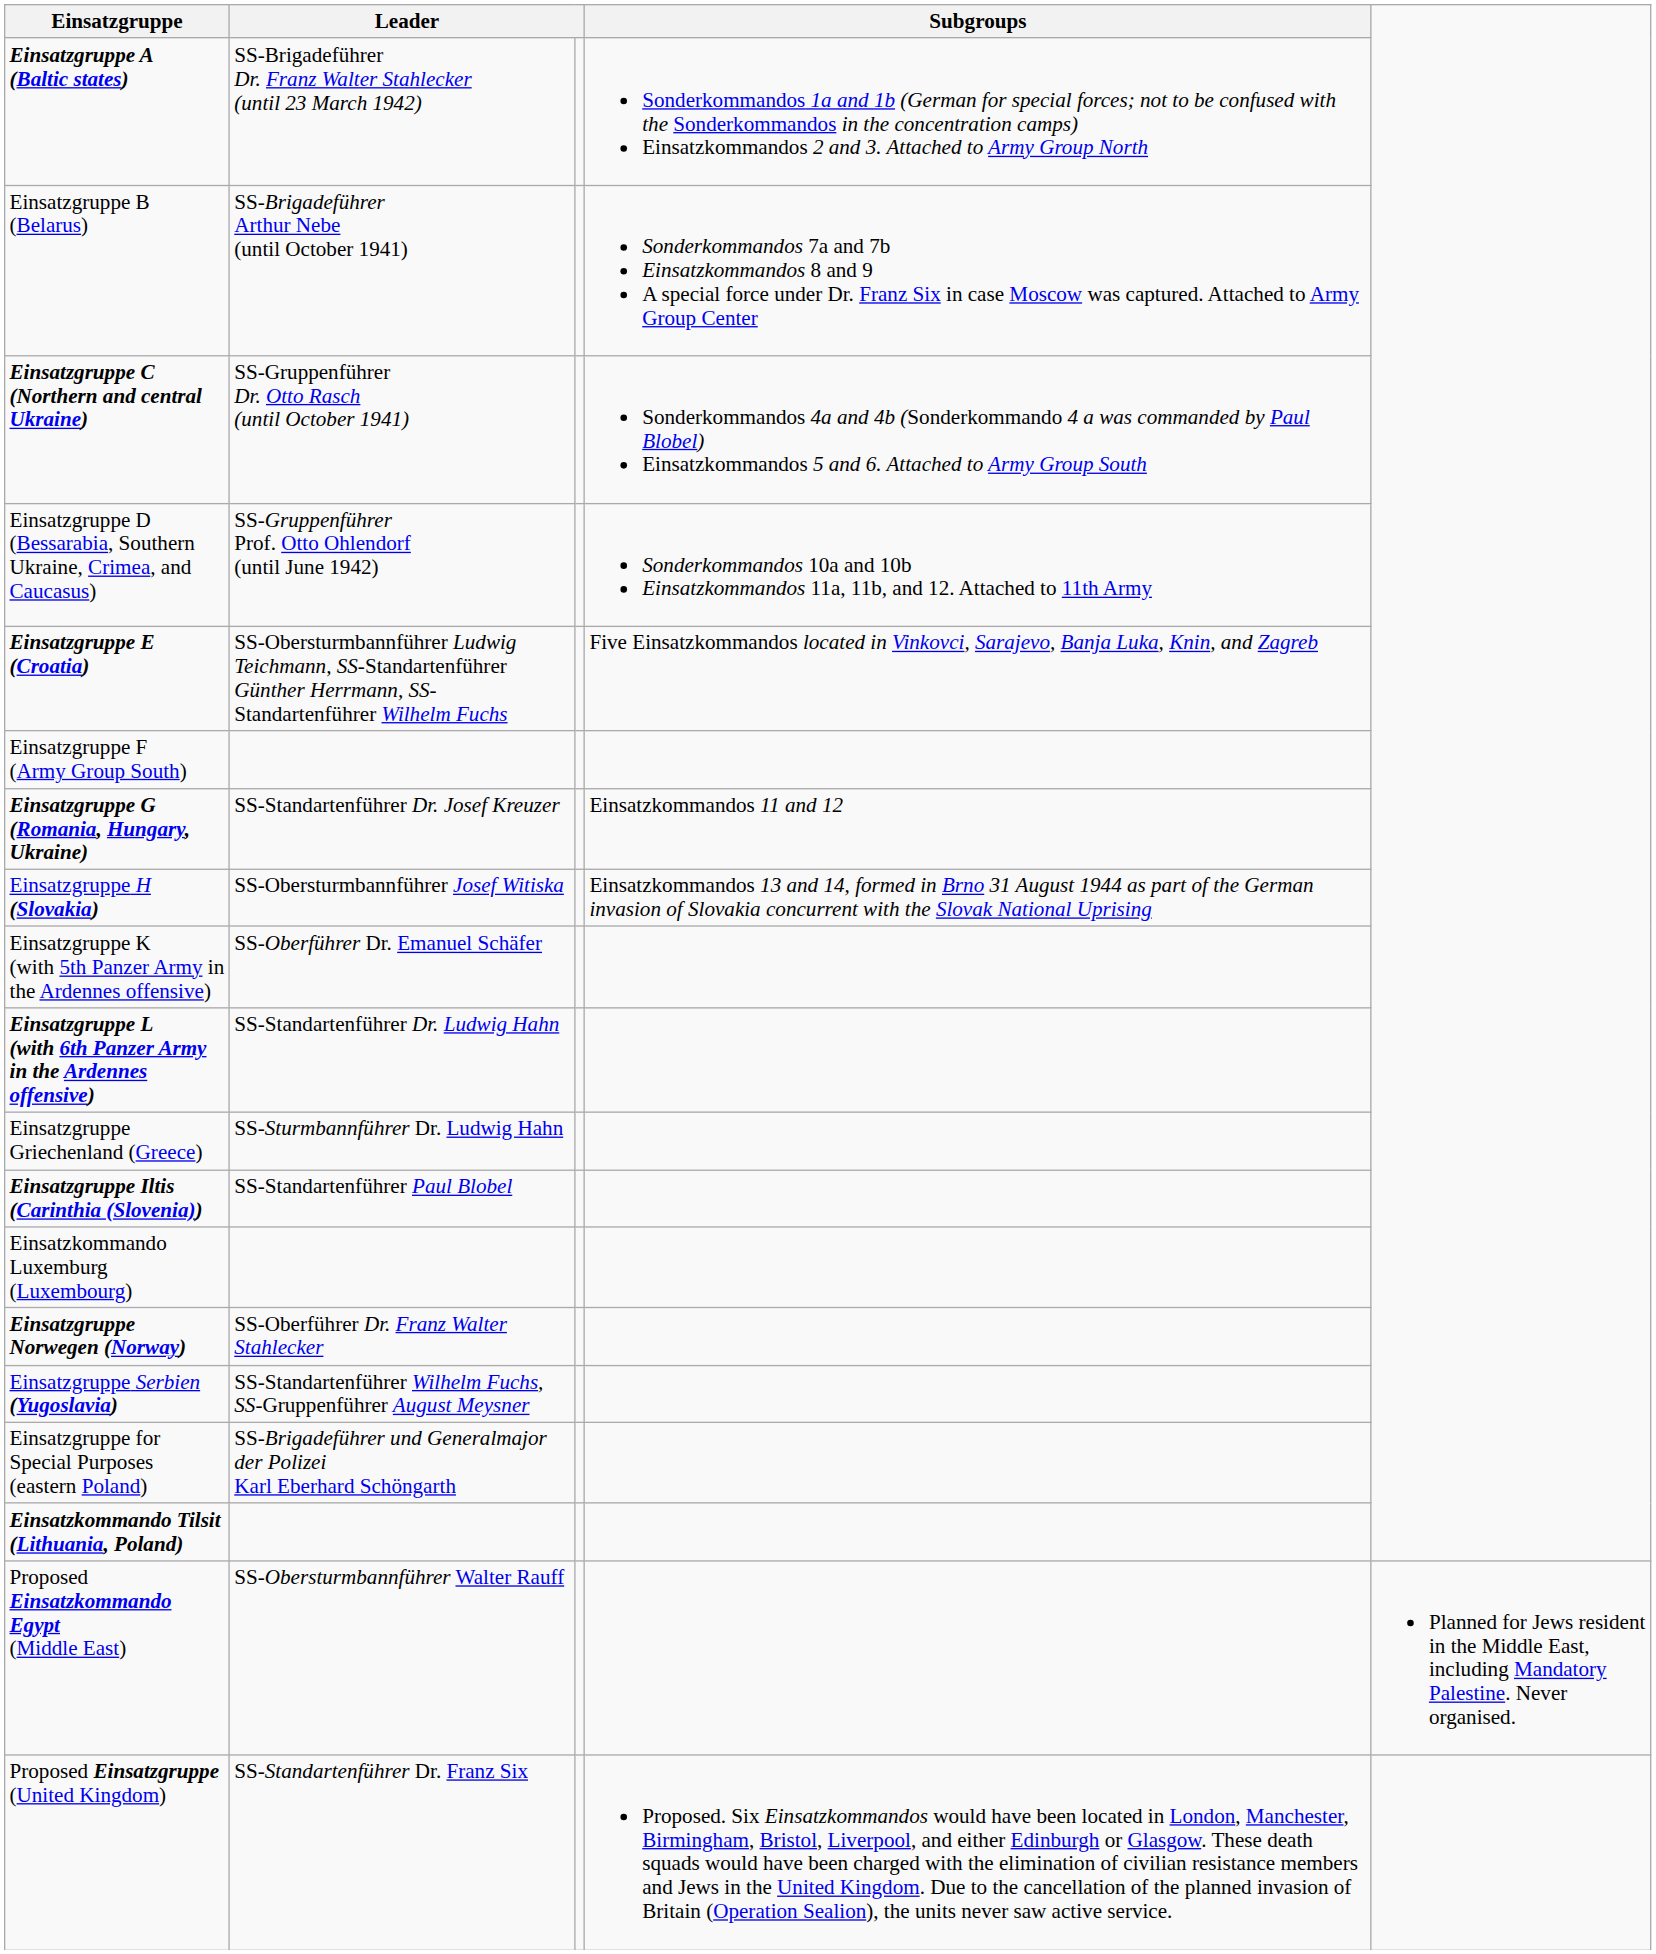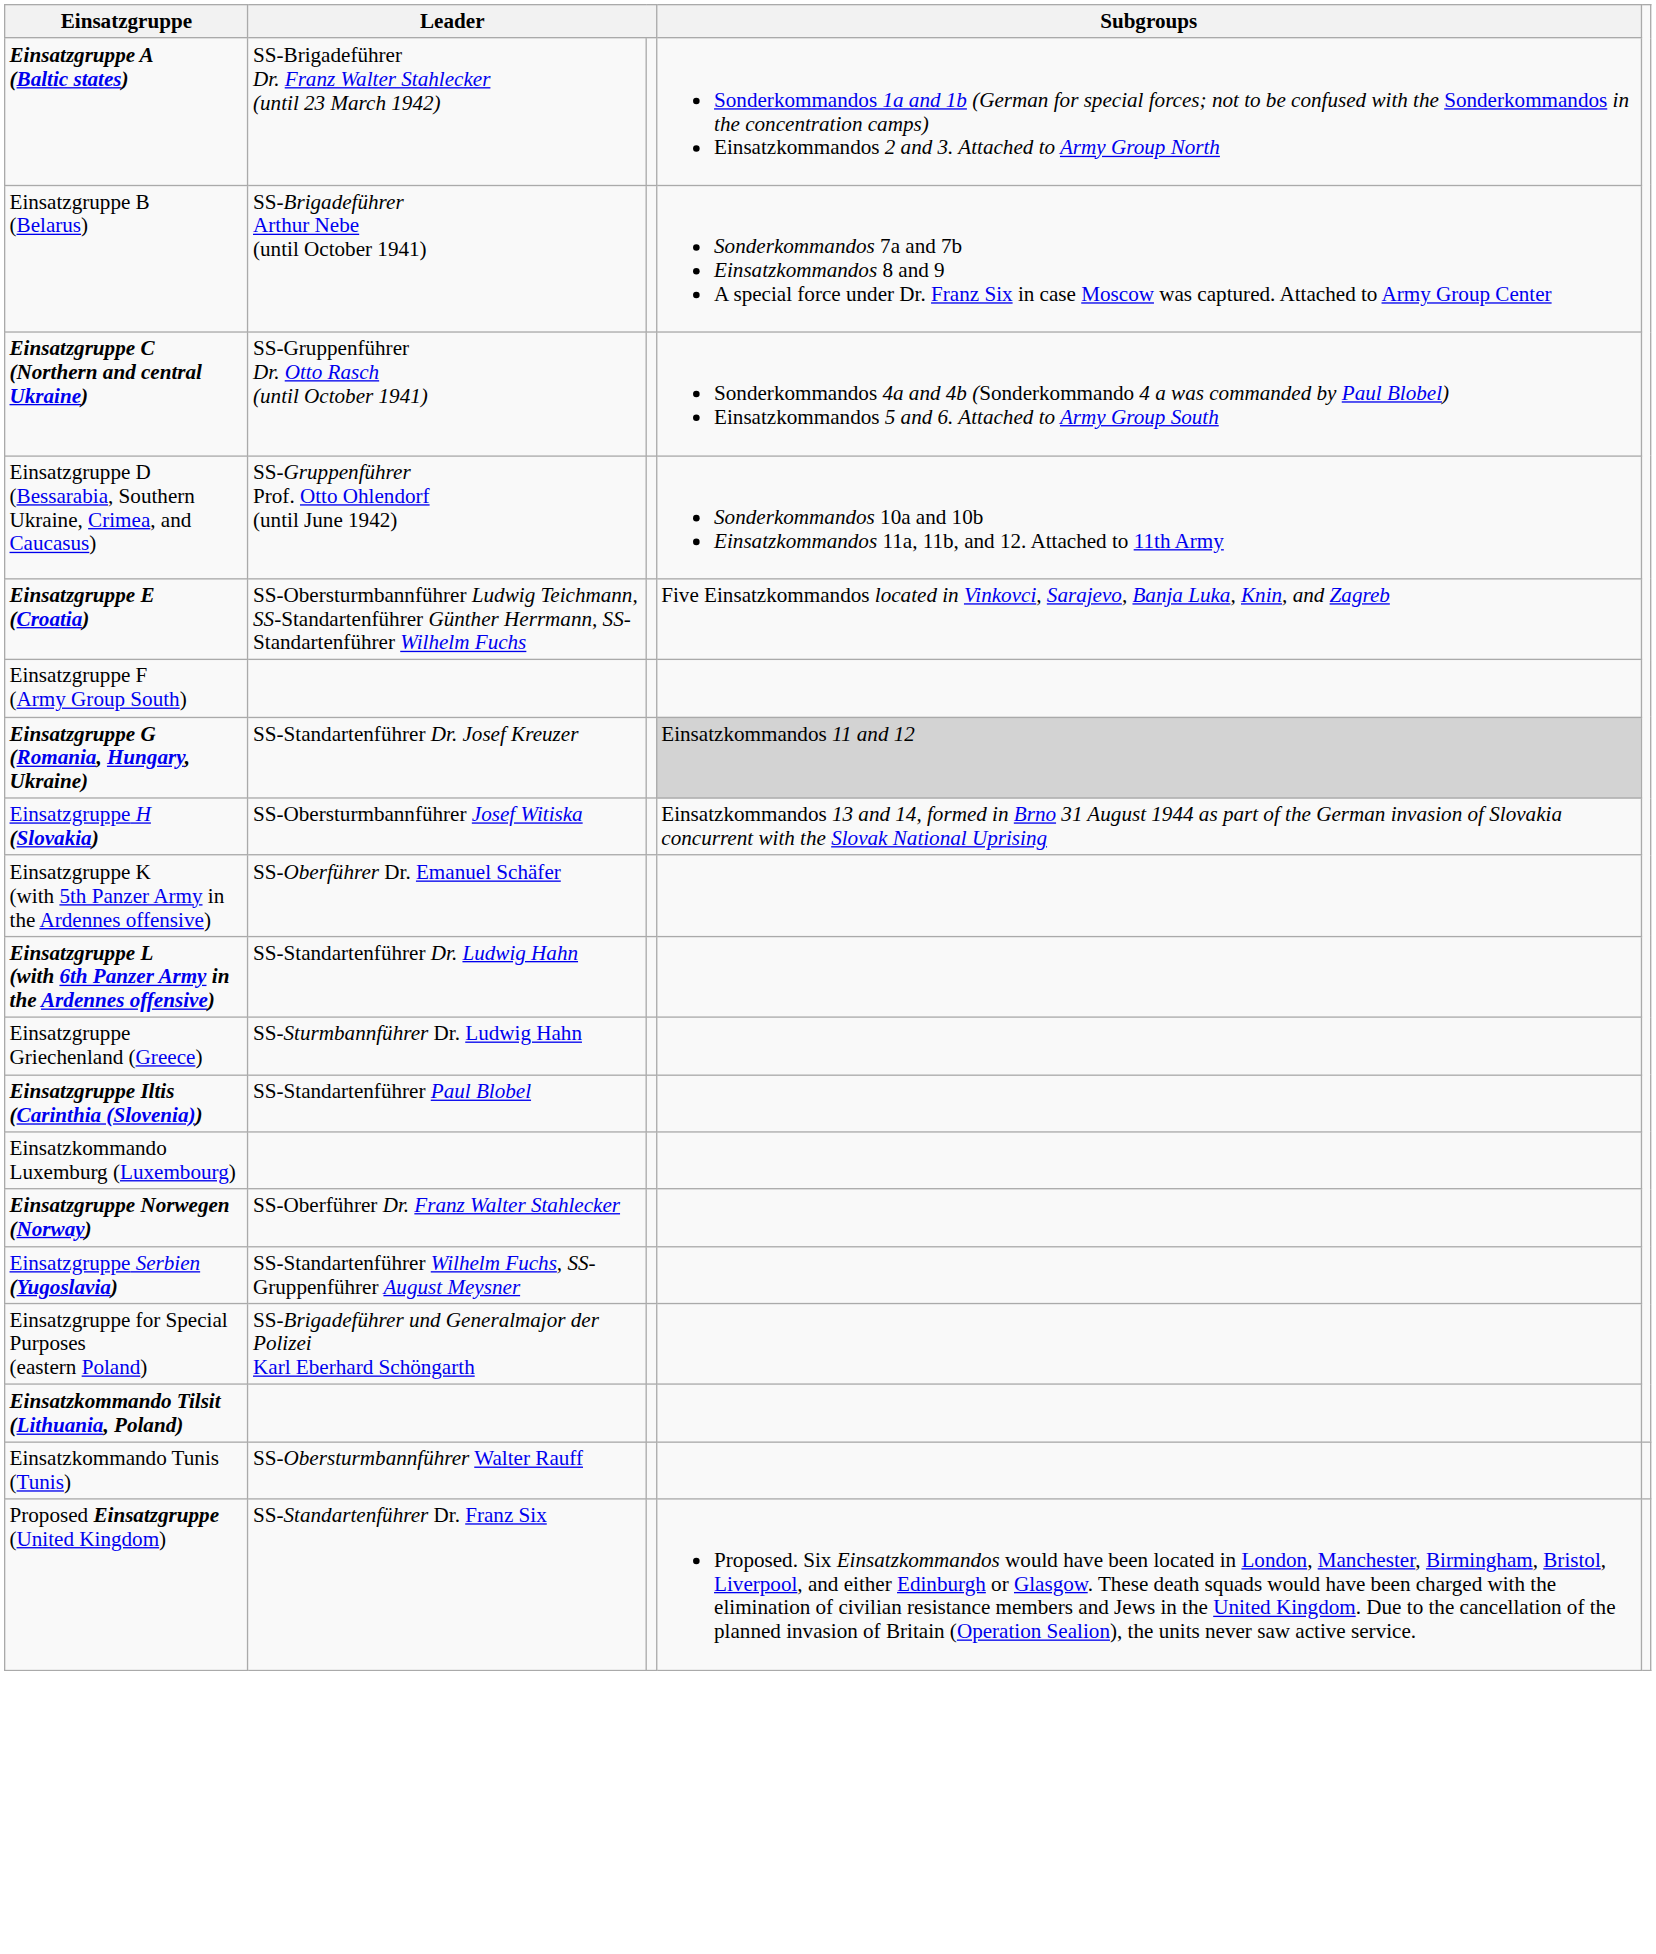 <table class="wikitable">
 <tr>
 <th>Einsatzgruppe</th>
 <th colspan="2"  style="width:160pt;">Leader</th>
 <th>Subgroups</th>
 </tr>
 <tr valign="top">
 <td><strong><em>Einsatzgruppe<em> A<strong><br>(<a href='#'>Baltic states</a>)</td>
 <td>SS-</em>Brigadeführer<em><br> Dr. <a href='#'>Franz Walter Stahlecker</a><br> (until 23 March 1942)</td>
 <td></td>
 <td><br><ul><li><a href='#'></em>Sonderkommandos<em> 1a and 1b</a> (German for special forces; not to be confused with the </em><a href='#'>Sonderkommandos</a><em> in the concentration camps)</li><li></em>Einsatzkommandos<em> 2 and 3. Attached to <a href='#'>Army Group North</a></li></ul></td>
 </tr>
 <tr valign="top">
 <td></em></strong>Einsatzgruppe</em> B</strong><br>(<a href='#'>Belarus</a>)</td>
 <td>SS-<em>Brigadeführer</em><br> <a href='#'>Arthur Nebe</a><br> (until October 1941)</td>
 <td></td>
 <td><br><ul><li><em>Sonderkommandos</em> 7a and 7b</li><li><em>Einsatzkommandos</em> 8 and 9</li><li>A special force under Dr. <a href='#'>Franz Six</a> in case <a href='#'>Moscow</a> was captured. Attached to <a href='#'>Army Group Center</a></li></ul></td>
 </tr>
 <tr valign="top">
 <td><strong><em>Einsatzgruppe<em> C<strong><br>(Northern and central <a href='#'>Ukraine</a>)</td>
 <td>SS-</em>Gruppenführer<em><br> Dr. <a href='#'>Otto Rasch</a><br> (until October 1941)</td>
 <td></td>
 <td><br><ul><li></em>Sonderkommandos<em> 4a and 4b (</em>Sonderkommando<em> 4 a was commanded by <a href='#'>Paul Blobel</a>)</li><li></em>Einsatzkommandos<em> 5 and 6. Attached to <a href='#'>Army Group South</a></li></ul></td>
 </tr>
 <tr valign="top">
 <td></em></strong>Einsatzgruppe</em> D</strong><br>(<a href='#'>Bessarabia</a>, Southern Ukraine, <a href='#'>Crimea</a>, and <a href='#'>Caucasus</a>)</td>
 <td>SS-<em>Gruppenführer</em><br> Prof. <a href='#'>Otto Ohlendorf</a><br> (until June 1942)</td>
 <td></td>
 <td><br><ul><li><em>Sonderkommandos</em> 10a and 10b</li><li><em>Einsatzkommandos</em> 11a, 11b, and 12. Attached to <a href='#'>11th Army</a></li></ul></td>
 </tr>
 <tr valign="top">
 <td><strong><em>Einsatzgruppe<em> E<strong><br>(<a href='#'>Croatia</a>)</td>
 <td>SS-</em>Obersturmbannführer<em> Ludwig Teichmann, SS-</em>Standartenführer<em> Günther Herrmann, SS-</em>Standartenführer<em> <a href='#'>Wilhelm Fuchs</a></td>
 <td></td>
 <td>Five </em>Einsatzkommandos<em> located in <a href='#'>Vinkovci</a>, <a href='#'>Sarajevo</a>, <a href='#'>Banja Luka</a>, <a href='#'>Knin</a>, and <a href='#'>Zagreb</a></td>
 </tr>
 <tr valign="top">
 <td></em></strong>Einsatzgruppe</em> F</strong><br>(<a href='#'>Army Group South</a>)</td>
 <td></td>
 <td></td>
 <td></td>
 </tr>
 <tr valign="top">
 <td><strong><em>Einsatzgruppe<em> G<strong><br>(<a href='#'>Romania</a>, <a href='#'>Hungary</a>, Ukraine)</td>
 <td>SS-</em>Standartenführer<em> Dr. Josef Kreuzer</td>
 <td></td>
-<td></em>Einsatzkommandos<em> 11 and 12</td>
+<td style="background: lightgrey;"></em>Einsatzkommandos<em> 11 and 12</td>
 </tr>
 <tr valign="top">
 <td></strong><a href='#'></em>Einsatzgruppe<em> H</a><strong><br>(<a href='#'>Slovakia</a>)</td>
 <td>SS-</em>Obersturmbannführer<em> <a href='#'>Josef Witiska</a></td>
 <td></td>
 <td></em>Einsatzkommandos<em> 13 and 14, formed in <a href='#'>Brno</a> 31 August 1944 as part of the German invasion of Slovakia concurrent with the <a href='#'>Slovak National Uprising</a></td>
 </tr>
 <tr valign="top">
 <td></em></strong>Einsatzgruppe</em> K</strong><br>(with <a href='#'>5th Panzer Army</a> in the <a href='#'>Ardennes offensive</a>)</td>
 <td>SS-<em>Oberführer</em> Dr. <a href='#'>Emanuel Schäfer</a></td>
 <td></td>
 <td></td>
 </tr>
 <tr valign="top">
 <td><strong><em>Einsatzgruppe<em> L<strong><br>(with <a href='#'>6th Panzer Army</a> in the <a href='#'>Ardennes offensive</a>)</td>
 <td>SS-</em>Standartenführer<em> Dr. <a href='#'>Ludwig Hahn</a></td>
 <td></td>
 <td></td>
 </tr>
 <tr valign="top">
 <td></em></strong>Einsatzgruppe</em> Griechenland</strong> (<a href='#'>Greece</a>)</td>
 <td>SS-<em>Sturmbannführer</em> Dr. <a href='#'>Ludwig Hahn</a></td>
 <td></td>
 <td></td>
 </tr>
 <tr valign="top">
 <td><strong><em>Einsatzgruppe<em> Iltis<strong> (<a href='#'>Carinthia (Slovenia)</a>)</td>
 <td>SS-</em>Standartenführer<em> <a href='#'>Paul Blobel</a></td>
 <td></td>
 <td></td>
 </tr>
 <tr valign="top">
 <td></em></strong>Einsatzkommando</em> Luxemburg</strong> (<a href='#'>Luxembourg</a>)</td>
 <td></td>
 <td></td>
 <td></td>
 </tr>
 <tr valign="top">
 <td><strong><em>Einsatzgruppe<em> Norwegen<strong> (<a href='#'>Norway</a>)</td>
 <td>SS-</em>Oberführer<em> Dr. <a href='#'>Franz Walter Stahlecker</a></td>
 <td></td>
 <td></td>
 </tr>
 <tr valign="top">
 <td></strong><a href='#'></em>Einsatzgruppe<em> Serbien</a><strong> (<a href='#'>Yugoslavia</a>)</td>
 <td>SS-</em>Standartenführer<em> <a href='#'>Wilhelm Fuchs</a>, SS-</em>Gruppenführer<em> <a href='#'>August Meysner</a></td>
 <td></td>
 <td></td>
 </tr>
 <tr valign="top">
 <td></em></strong>Einsatzgruppe</em> for Special Purposes</strong><br>(eastern <a href='#'>Poland</a>)</td>
 <td>SS-<em>Brigadeführer und Generalmajor der Polizei</em><br><a href='#'>Karl Eberhard Schöngarth</a></td>
 <td></td>
 <td></td>
 </tr>
 <tr valign="top">
 <td><strong><em>Einsatzkommando<em> Tilsit<strong> (<a href='#'>Lithuania</a>, Poland)</td>
 <td></td>
 <td></td>
 <td></td>
 </tr>
 <tr valign="top">
-<td>Proposed <strong><em><a href='#'>Einsatzkommando Egypt</a></em></strong><br>(<a href='#'>Middle East</a>)</td>
+<td></em></strong>Einsatzkommando</em> Tunis</strong> (<a href='#'>Tunis</a>)</td>
 <td>SS-<em>Obersturmbannführer</em> <a href='#'>Walter Rauff</a></td>
 <td></td>
 <td></td>
-<td><br><ul><li>Planned for Jews resident in the Middle East, including <a href='#'>Mandatory Palestine</a>. Never organised.</li></ul></td>
+<td></td>
 </tr>
 <tr valign="top">
 <td>Proposed <strong><em>Einsatzgruppe</em></strong><br>(<a href='#'>United Kingdom</a>)</td>
 <td>SS-<em>Standartenführer</em> Dr. <a href='#'>Franz Six</a></td>
 <td></td>
 <td><br><ul><li>Proposed. Six <em>Einsatzkommandos</em> would have been located in <a href='#'>London</a>, <a href='#'>Manchester</a>, <a href='#'>Birmingham</a>, <a href='#'>Bristol</a>, <a href='#'>Liverpool</a>, and either <a href='#'>Edinburgh</a> or <a href='#'>Glasgow</a>. These death squads would have been charged with the elimination of civilian resistance members and Jews in the <a href='#'>United Kingdom</a>. Due to the cancellation of the planned invasion of Britain (<a href='#'>Operation Sealion</a>), the units never saw active service.</li></ul></td>
 </tr>
 </table>
